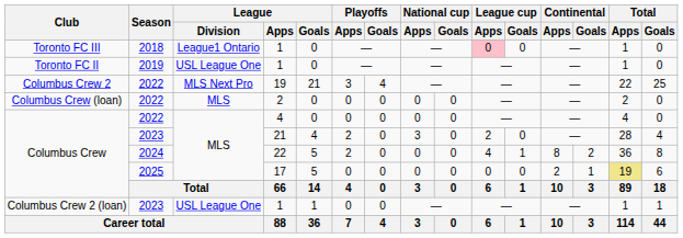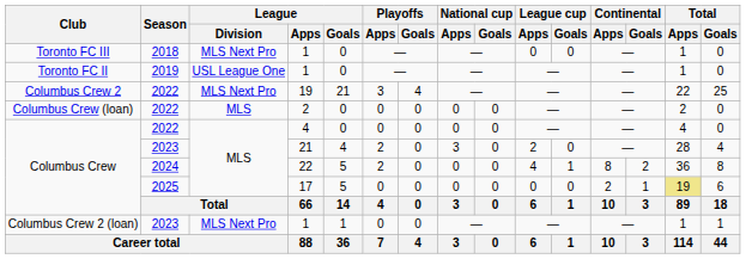 <table class="wikitable" style="text-align:center">
 <tr>
 <th rowspan="2">Club</th>
 <th rowspan="2">Season</th>
 <th colspan="3">League</th>
 <th colspan="2">Playoffs</th>
 <th colspan="2">National cup</th>
 <th colspan="2">League cup</th>
 <th colspan="2">Continental</th>
 <th colspan="2">Total</th>
 </tr>
 <tr>
 <th>Division</th>
 <th>Apps</th>
 <th>Goals</th>
 <th>Apps</th>
 <th>Goals</th>
 <th>Apps</th>
 <th>Goals</th>
 <th>Apps</th>
 <th>Goals</th>
 <th>Apps</th>
 <th>Goals</th>
 <th>Apps</th>
 <th>Goals</th>
 </tr>
 <tr>
 <td><a href='#'>Toronto FC III</a></td>
 <td><a href='#'>2018</a></td>
-<td><a href='#'>League1 Ontario</a></td>
+<td><a href='#'>MLS Next Pro</a></td>
 <td>1</td>
 <td>0</td>
 <td colspan="2">—</td>
 <td colspan="2">—</td>
-<td style="background: pink;">0</td>
+<td>0</td>
 <td>0</td>
 <td colspan="2">—</td>
 <td>1</td>
 <td>0</td>
 </tr>
 <tr>
 <td><a href='#'>Toronto FC II</a></td>
 <td><a href='#'>2019</a></td>
 <td><a href='#'>USL League One</a></td>
 <td>1</td>
 <td>0</td>
 <td colspan="2">—</td>
 <td colspan="2">—</td>
 <td colspan="2">—</td>
 <td colspan="2">—</td>
 <td>1</td>
 <td>0</td>
 </tr>
 <tr>
 <td><a href='#'>Columbus Crew 2</a></td>
 <td><a href='#'>2022</a></td>
 <td><a href='#'>MLS Next Pro</a></td>
 <td>19</td>
 <td>21</td>
 <td>3</td>
 <td>4</td>
 <td colspan="2">—</td>
 <td colspan="2">—</td>
 <td colspan="2">—</td>
 <td>22</td>
 <td>25</td>
 </tr>
 <tr>
 <td><a href='#'>Columbus Crew</a> (loan)</td>
 <td><a href='#'>2022</a></td>
 <td><a href='#'>MLS</a></td>
 <td>2</td>
 <td>0</td>
 <td>0</td>
 <td>0</td>
 <td>0</td>
 <td>0</td>
 <td colspan="2">—</td>
 <td colspan="2">—</td>
 <td>2</td>
 <td>0</td>
 </tr>
 <tr>
 <td rowspan="5">Columbus Crew</td>
 <td><a href='#'>2022</a></td>
 <td rowspan="4">MLS</td>
 <td>4</td>
 <td>0</td>
 <td>0</td>
 <td>0</td>
 <td>0</td>
 <td>0</td>
 <td colspan="2">—</td>
 <td colspan="2">—</td>
 <td>4</td>
 <td>0</td>
 </tr>
 <tr>
 <td><a href='#'>2023</a></td>
 <td>21</td>
 <td>4</td>
 <td>2</td>
 <td>0</td>
 <td>3</td>
 <td>0</td>
 <td>2</td>
 <td>0</td>
 <td colspan="2">—</td>
 <td>28</td>
 <td>4</td>
 </tr>
 <tr>
 <td><a href='#'>2024</a></td>
 <td>22</td>
 <td>5</td>
 <td>2</td>
 <td>0</td>
 <td>0</td>
 <td>0</td>
 <td>4</td>
 <td>1</td>
 <td>8</td>
 <td>2</td>
 <td>36</td>
 <td>8</td>
 </tr>
 <tr>
 <td><a href='#'>2025</a></td>
 <td>17</td>
 <td>5</td>
 <td>0</td>
 <td>0</td>
 <td>0</td>
 <td>0</td>
 <td>0</td>
 <td>0</td>
 <td>2</td>
 <td>1</td>
 <td style="background: khaki;">19</td>
 <td>6</td>
 </tr>
 <tr>
 <th colspan="2">Total</th>
 <th>66</th>
 <th>14</th>
 <th>4</th>
 <th>0</th>
 <th>3</th>
 <th>0</th>
 <th>6</th>
 <th>1</th>
 <th>10</th>
 <th>3</th>
 <th>89</th>
 <th>18</th>
 </tr>
 <tr>
 <td>Columbus Crew 2 (loan)</td>
 <td><a href='#'>2023</a></td>
-<td><a href='#'>USL League One</a></td>
+<td><a href='#'>MLS Next Pro</a></td>
 <td>1</td>
 <td>1</td>
 <td>0</td>
 <td>0</td>
 <td colspan="2">—</td>
 <td colspan="2">—</td>
 <td colspan="2">—</td>
 <td>1</td>
 <td>1</td>
 </tr>
 <tr>
 <th colspan="3">Career total</th>
 <th>88</th>
 <th>36</th>
 <th>7</th>
 <th>4</th>
 <th>3</th>
 <th>0</th>
 <th>6</th>
 <th>1</th>
 <th>10</th>
 <th>3</th>
 <th>114</th>
 <th>44</th>
 </tr>
 </table>
